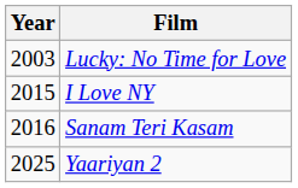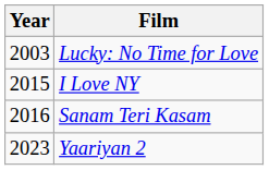 <table class="wikitable">
 <tr>
 <th>Year</th>
 <th>Film</th>
 </tr>
 <tr>
 <td>2003</td>
 <td><a href='#'><em>Lucky: No Time for Love</em></a></td>
 </tr>
 <tr>
 <td>2015</td>
 <td><a href='#'><em>I Love NY</em></a></td>
 </tr>
 <tr>
 <td>2016</td>
 <td><a href='#'><em>Sanam Teri Kasam</em></a></td>
 </tr>
 <tr>
-<td>2025</td>
+<td>2023</td>
 <td><a href='#'><em>Yaariyan 2</em></a></td>
 </tr>
 </table>
